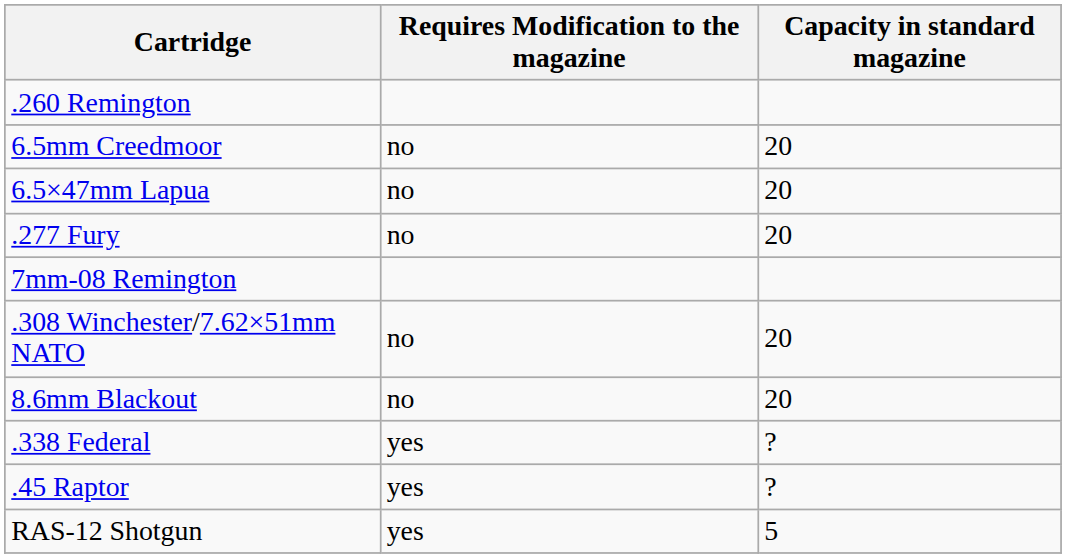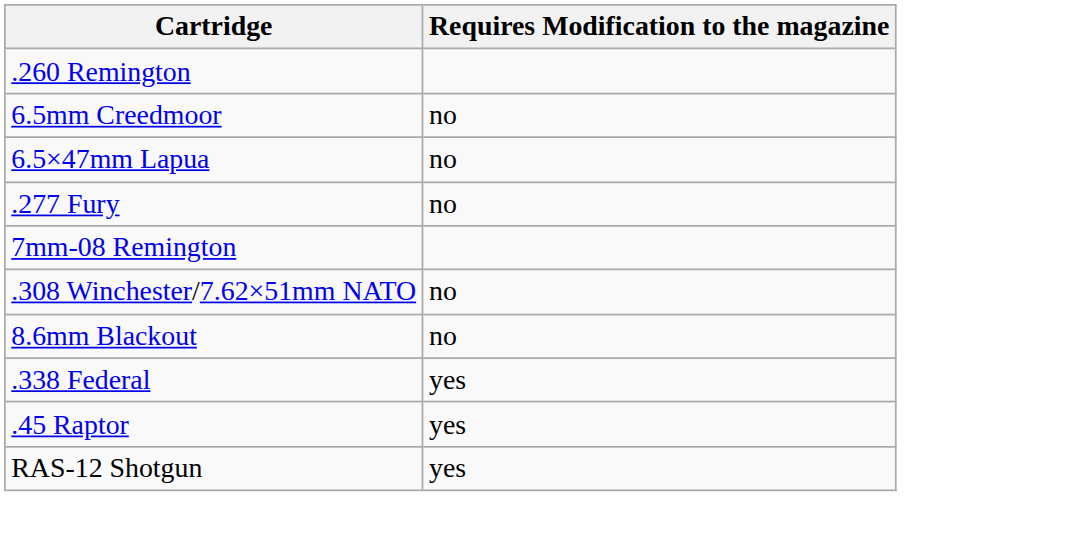 <table class="wikitable">
 <tr>
 <th>Cartridge</th>
 <th>Requires Modification to the magazine</th>
-<th>Capacity in standard magazine</th>
 </tr>
 <tr>
 <td><a href='#'>.260 Remington</a></td>
-<td></td>
 <td></td>
 </tr>
 <tr>
 <td><a href='#'>6.5mm Creedmoor</a></td>
 <td>no</td>
-<td>20</td>
 </tr>
 <tr>
 <td><a href='#'>6.5×47mm Lapua</a></td>
 <td>no</td>
-<td>20</td>
 </tr>
 <tr>
 <td><a href='#'>.277 Fury</a></td>
 <td>no</td>
-<td>20</td>
 </tr>
 <tr>
 <td><a href='#'>7mm-08 Remington</a></td>
-<td></td>
 <td></td>
 </tr>
 <tr>
 <td><a href='#'>.308 Winchester</a>/<a href='#'>7.62×51mm NATO</a></td>
 <td>no</td>
-<td>20</td>
 </tr>
 <tr>
 <td><a href='#'>8.6mm Blackout</a></td>
 <td>no</td>
-<td>20</td>
 </tr>
 <tr>
 <td><a href='#'>.338 Federal</a></td>
 <td>yes</td>
-<td>?</td>
 </tr>
 <tr>
 <td><a href='#'>.45 Raptor</a></td>
 <td>yes</td>
-<td>?</td>
 </tr>
 <tr>
 <td>RAS-12 Shotgun</td>
 <td>yes</td>
-<td>5</td>
 </tr>
 </table>
